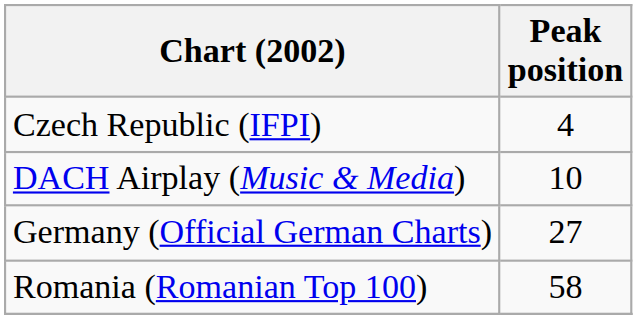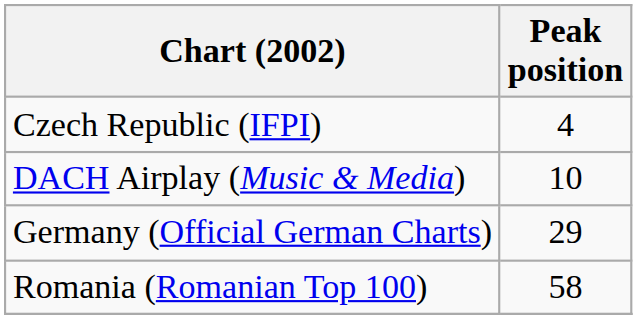 <table class="wikitable sortable">
 <tr>
 <th>Chart (2002)</th>
 <th>Peak<br>position</th>
 </tr>
 <tr>
 <td align="left">Czech Republic (<a href='#'>IFPI</a>)</td>
 <td align="center">4</td>
 </tr>
 <tr>
 <td align="left"><a href='#'>DACH</a> Airplay (<em><a href='#'>Music & Media</a></em>)</td>
 <td align="center">10</td>
 </tr>
 <tr>
 <td align="left">Germany (<a href='#'>Official German Charts</a>)</td>
-<td align="center">27</td>
+<td align="center">29</td>
 </tr>
 <tr>
 <td align="left">Romania (<a href='#'>Romanian Top 100</a>)</td>
 <td align="center">58</td>
 </tr>
 <tr>
 </tr>
 <tr>
 </tr>
 </table>
